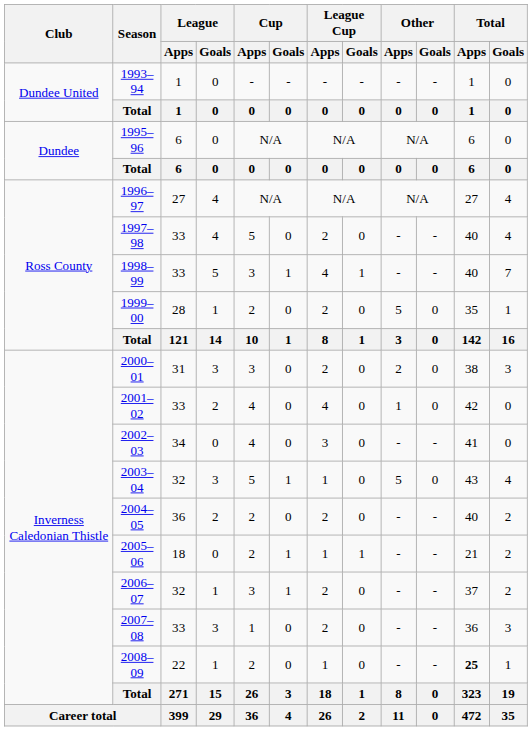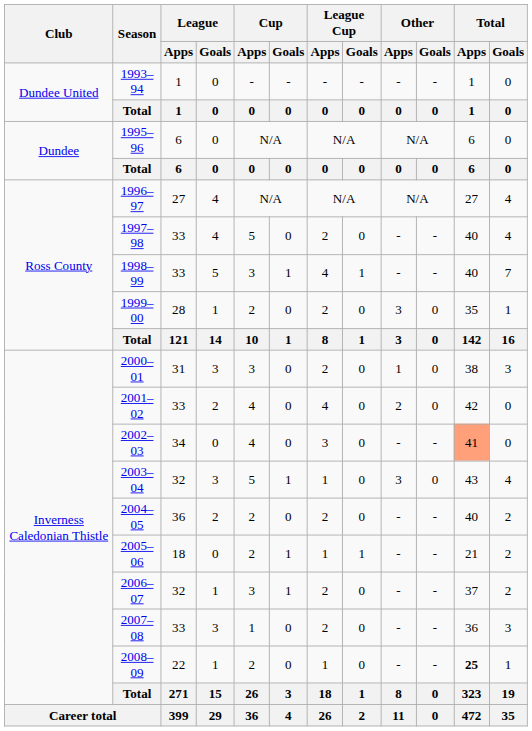 <table class="wikitable" style="font-size:95%; text-align:center">
 <tr>
 <th rowspan="2">Club</th>
 <th rowspan="2">Season</th>
 <th colspan="2">League</th>
 <th colspan="2">Cup</th>
 <th colspan="2">League Cup</th>
 <th colspan="2">Other</th>
 <th colspan="2">Total</th>
 </tr>
 <tr>
 <th>Apps</th>
 <th>Goals</th>
 <th>Apps</th>
 <th>Goals</th>
 <th>Apps</th>
 <th>Goals</th>
 <th>Apps</th>
 <th>Goals</th>
 <th>Apps</th>
 <th>Goals</th>
 </tr>
 <tr>
 <td rowspan="2"><a href='#'>Dundee United</a></td>
 <td><a href='#'>1993–94</a></td>
 <td>1</td>
 <td>0</td>
 <td>-</td>
 <td>-</td>
 <td>-</td>
 <td>-</td>
 <td>-</td>
 <td>-</td>
 <td>1</td>
 <td>0</td>
 </tr>
 <tr>
 <th>Total</th>
 <th>1</th>
 <th>0</th>
 <th>0</th>
 <th>0</th>
 <th>0</th>
 <th>0</th>
 <th>0</th>
 <th>0</th>
 <th>1</th>
 <th>0</th>
 </tr>
 <tr>
 <td rowspan="2"><a href='#'>Dundee</a></td>
 <td><a href='#'>1995–96</a></td>
 <td>6</td>
 <td>0</td>
 <td colspan="2">N/A</td>
 <td colspan="2">N/A</td>
 <td colspan="2">N/A</td>
 <td>6</td>
 <td>0</td>
 </tr>
 <tr>
 <th>Total</th>
 <th>6</th>
 <th>0</th>
 <th>0</th>
 <th>0</th>
 <th>0</th>
 <th>0</th>
 <th>0</th>
 <th>0</th>
 <th>6</th>
 <th>0</th>
 </tr>
 <tr>
 <td rowspan="5"><a href='#'>Ross County</a></td>
 <td><a href='#'>1996–97</a></td>
 <td>27</td>
 <td>4</td>
 <td colspan="2">N/A</td>
 <td colspan="2">N/A</td>
 <td colspan="2">N/A</td>
 <td>27</td>
 <td>4</td>
 </tr>
 <tr>
 <td><a href='#'>1997–98</a></td>
 <td>33</td>
 <td>4</td>
 <td>5</td>
 <td>0</td>
 <td>2</td>
 <td>0</td>
 <td>-</td>
 <td>-</td>
 <td>40</td>
 <td>4</td>
 </tr>
 <tr>
 <td><a href='#'>1998–99</a></td>
 <td>33</td>
 <td>5</td>
 <td>3</td>
 <td>1</td>
 <td>4</td>
 <td>1</td>
 <td>-</td>
 <td>-</td>
 <td>40</td>
 <td>7</td>
 </tr>
 <tr>
 <td><a href='#'>1999–00</a></td>
 <td>28</td>
 <td>1</td>
 <td>2</td>
 <td>0</td>
 <td>2</td>
 <td>0</td>
-<td>5</td>
+<td>3</td>
 <td>0</td>
 <td>35</td>
 <td>1</td>
 </tr>
 <tr>
 <th>Total</th>
 <th>121</th>
 <th>14</th>
 <th>10</th>
 <th>1</th>
 <th>8</th>
 <th>1</th>
 <th>3</th>
 <th>0</th>
 <th>142</th>
 <th>16</th>
 </tr>
 <tr>
 <td rowspan="10"><a href='#'>Inverness Caledonian Thistle</a></td>
 <td><a href='#'>2000–01</a></td>
 <td>31</td>
 <td>3</td>
 <td>3</td>
 <td>0</td>
 <td>2</td>
 <td>0</td>
-<td>2</td>
+<td>1</td>
 <td>0</td>
 <td>38</td>
 <td>3</td>
 </tr>
 <tr>
 <td><a href='#'>2001–02</a></td>
 <td>33</td>
 <td>2</td>
 <td>4</td>
 <td>0</td>
 <td>4</td>
 <td>0</td>
-<td>1</td>
+<td>2</td>
 <td>0</td>
 <td>42</td>
 <td>0</td>
 </tr>
 <tr>
 <td><a href='#'>2002–03</a></td>
 <td>34</td>
 <td>0</td>
 <td>4</td>
 <td>0</td>
 <td>3</td>
 <td>0</td>
 <td>-</td>
 <td>-</td>
-<td>41</td>
+<td style="background: lightsalmon;">41</td>
 <td>0</td>
 </tr>
 <tr>
 <td><a href='#'>2003–04</a></td>
 <td>32</td>
 <td>3</td>
 <td>5</td>
 <td>1</td>
 <td>1</td>
 <td>0</td>
-<td>5</td>
+<td>3</td>
 <td>0</td>
 <td>43</td>
 <td>4</td>
 </tr>
 <tr>
 <td><a href='#'>2004–05</a></td>
 <td>36</td>
 <td>2</td>
 <td>2</td>
 <td>0</td>
 <td>2</td>
 <td>0</td>
 <td>-</td>
 <td>-</td>
 <td>40</td>
 <td>2</td>
 </tr>
 <tr>
 <td><a href='#'>2005–06</a></td>
 <td>18</td>
 <td>0</td>
 <td>2</td>
 <td>1</td>
 <td>1</td>
 <td>1</td>
 <td>-</td>
 <td>-</td>
 <td>21</td>
 <td>2</td>
 </tr>
 <tr>
 <td><a href='#'>2006–07</a></td>
 <td>32</td>
 <td>1</td>
 <td>3</td>
 <td>1</td>
 <td>2</td>
 <td>0</td>
 <td>-</td>
 <td>-</td>
 <td>37</td>
 <td>2</td>
 </tr>
 <tr>
 <td><a href='#'>2007–08</a></td>
 <td>33</td>
 <td>3</td>
 <td>1</td>
 <td>0</td>
 <td>2</td>
 <td>0</td>
 <td>-</td>
 <td>-</td>
 <td>36</td>
 <td>3</td>
 </tr>
 <tr>
 <td><a href='#'>2008–09</a></td>
 <td>22</td>
 <td>1</td>
 <td>2</td>
 <td>0</td>
 <td>1</td>
 <td>0</td>
 <td>-</td>
 <td>-</td>
 <td><strong>25</strong></td>
 <td>1</td>
 </tr>
 <tr>
 <th>Total</th>
 <th>271</th>
 <th>15</th>
 <th>26</th>
 <th>3</th>
 <th>18</th>
 <th>1</th>
 <th>8</th>
 <th>0</th>
 <th>323</th>
 <th>19</th>
 </tr>
 <tr>
 <th colspan="2">Career total</th>
 <th>399</th>
 <th>29</th>
 <th>36</th>
 <th>4</th>
 <th>26</th>
 <th>2</th>
 <th>11</th>
 <th>0</th>
 <th>472</th>
 <th>35</th>
 </tr>
 </table>
